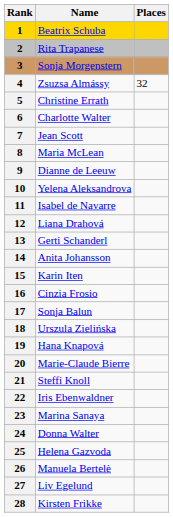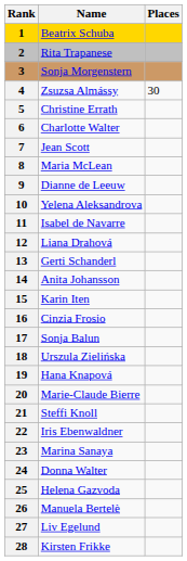 <table class="wikitable">
 <tr>
 <th>Rank</th>
 <th>Name</th>
 <th>Places</th>
 </tr>
 <tr bgcolor="gold">
 <td align="center"><strong>1</strong></td>
 <td> <a href='#'>Beatrix Schuba</a></td>
 <td></td>
 </tr>
 <tr bgcolor="silver">
 <td align="center"><strong>2</strong></td>
 <td> <a href='#'>Rita Trapanese</a></td>
 <td></td>
 </tr>
 <tr bgcolor="cc9966">
 <td align="center"><strong>3</strong></td>
 <td> <a href='#'>Sonja Morgenstern</a></td>
 <td></td>
 </tr>
 <tr>
 <th>4</th>
 <td> <a href='#'>Zsuzsa Almássy</a></td>
-<td>32</td>
+<td>30</td>
 </tr>
 <tr>
 <th>5</th>
 <td> <a href='#'>Christine Errath</a></td>
 <td></td>
 </tr>
 <tr>
 <th>6</th>
 <td> <a href='#'>Charlotte Walter</a></td>
 <td></td>
 </tr>
 <tr>
 <th>7</th>
 <td> <a href='#'>Jean Scott</a></td>
 <td></td>
 </tr>
 <tr>
 <th>8</th>
 <td> <a href='#'>Maria McLean</a></td>
 <td></td>
 </tr>
 <tr>
 <th>9</th>
 <td> <a href='#'>Dianne de Leeuw</a></td>
 <td></td>
 </tr>
 <tr>
 <th>10</th>
 <td> <a href='#'>Yelena Aleksandrova</a></td>
 <td></td>
 </tr>
 <tr>
 <th>11</th>
 <td> <a href='#'>Isabel de Navarre</a></td>
 <td></td>
 </tr>
 <tr>
 <th>12</th>
 <td> <a href='#'>Liana Drahová</a></td>
 <td></td>
 </tr>
 <tr>
 <th>13</th>
 <td> <a href='#'>Gerti Schanderl</a></td>
 <td></td>
 </tr>
 <tr>
 <th>14</th>
 <td> <a href='#'>Anita Johansson</a></td>
 <td></td>
 </tr>
 <tr>
 <th>15</th>
 <td> <a href='#'>Karin Iten</a></td>
 <td></td>
 </tr>
 <tr>
 <th>16</th>
 <td> <a href='#'>Cinzia Frosio</a></td>
 <td></td>
 </tr>
 <tr>
 <th>17</th>
 <td> <a href='#'>Sonja Balun</a></td>
 <td></td>
 </tr>
 <tr>
 <th>18</th>
 <td> <a href='#'>Urszula Zielińska</a></td>
 <td></td>
 </tr>
 <tr>
 <th>19</th>
 <td> <a href='#'>Hana Knapová</a></td>
 <td></td>
 </tr>
 <tr>
 <th>20</th>
 <td> <a href='#'>Marie-Claude Bierre</a></td>
 <td></td>
 </tr>
 <tr>
 <th>21</th>
 <td> <a href='#'>Steffi Knoll</a></td>
 <td></td>
 </tr>
 <tr>
 <th>22</th>
 <td> <a href='#'>Iris Ebenwaldner</a></td>
 <td></td>
 </tr>
 <tr>
 <th>23</th>
 <td> <a href='#'>Marina Sanaya</a></td>
 <td></td>
 </tr>
 <tr>
 <th>24</th>
 <td> <a href='#'>Donna Walter</a></td>
 <td></td>
 </tr>
 <tr>
 <th>25</th>
 <td> <a href='#'>Helena Gazvoda</a></td>
 <td></td>
 </tr>
 <tr>
 <th>26</th>
 <td> <a href='#'>Manuela Bertelè</a></td>
 <td></td>
 </tr>
 <tr>
 <th>27</th>
 <td> <a href='#'>Liv Egelund</a></td>
 <td></td>
 </tr>
 <tr>
 <th>28</th>
 <td> <a href='#'>Kirsten Frikke</a></td>
 <td></td>
 </tr>
 </table>
